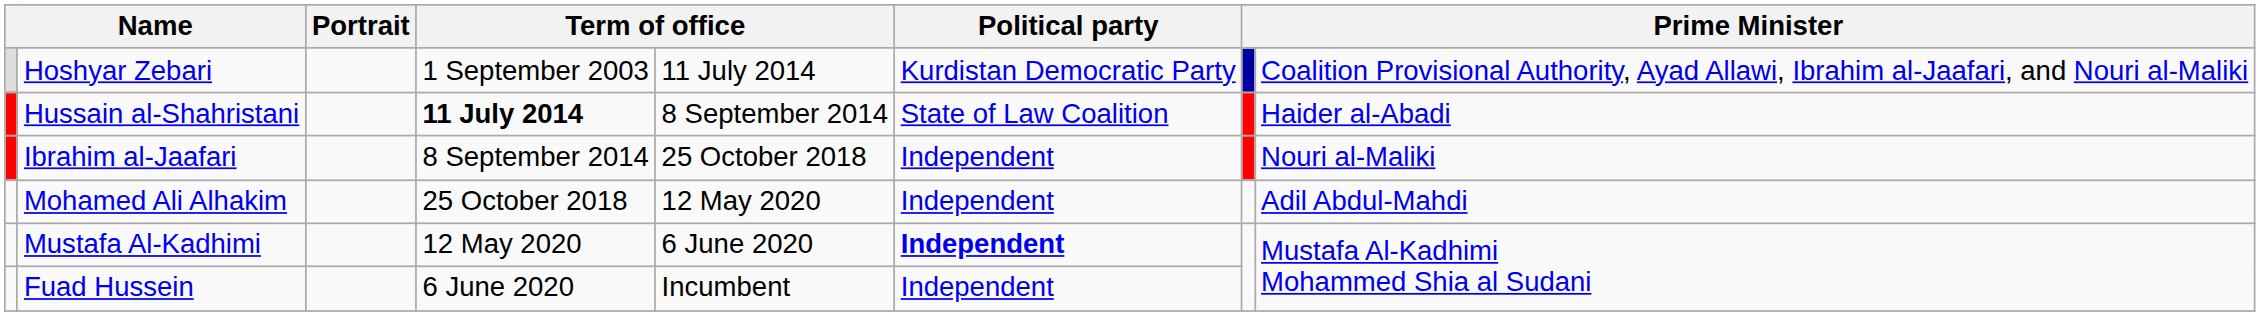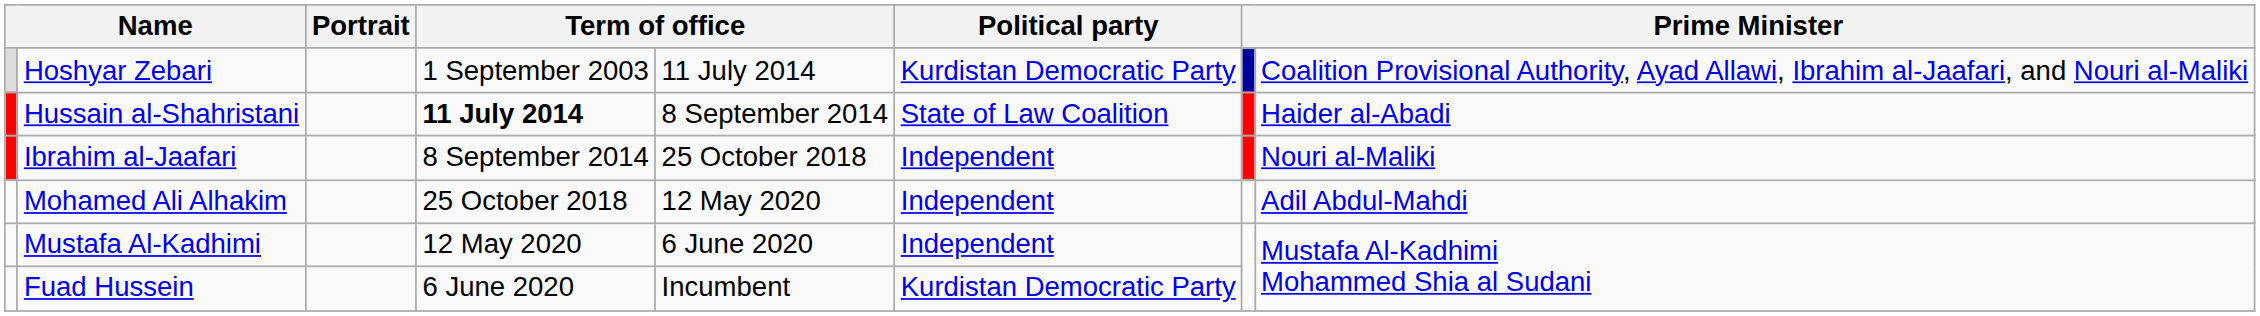 <table class="wikitable">
 <tr>
 <th colspan=2>Name</th>
 <th>Portrait</th>
 <th colspan=2>Term of office</th>
 <th>Political party</th>
 <th colspan=2>Prime Minister</th>
 </tr>
 <tr>
 <td bgcolor="#DDDDDD"></td>
 <td><a href='#'>Hoshyar Zebari</a></td>
 <td></td>
 <td>1 September 2003</td>
 <td>11 July 2014</td>
 <td><a href='#'>Kurdistan Democratic Party</a></td>
 <td rowspan="1" bgcolor="#00009F"></td>
 <td rowspan="1"><a href='#'>Coalition Provisional Authority</a>, <a href='#'>Ayad Allawi</a>, <a href='#'>Ibrahim al-Jaafari</a>, and <a href='#'>Nouri al-Maliki</a></td>
 </tr>
 <tr>
 <td bgcolor="#FF000"></td>
 <td><a href='#'>Hussain al-Shahristani</a> </td>
 <td></td>
 <td><strong>11 July 2014</strong></td>
 <td>8 September 2014</td>
 <td><a href='#'>State of Law Coalition</a></td>
 <td rowspan="1" style="background-color: red"></td>
 <td rowspan="1"><a href='#'>Haider al-Abadi</a></td>
 </tr>
 <tr>
 <td bgcolor="#FF000"></td>
 <td><a href='#'>Ibrahim al-Jaafari</a></td>
 <td></td>
 <td>8 September 2014</td>
 <td>25 October 2018</td>
 <td><a href='#'>Independent</a></td>
 <td rowspan="1" style="background-color: red"></td>
 <td rowspan="1"><a href='#'>Nouri al-Maliki</a></td>
 </tr>
 <tr>
 <td></td>
 <td><a href='#'>Mohamed Ali Alhakim</a></td>
 <td></td>
 <td>25 October 2018</td>
 <td>12 May 2020</td>
 <td><a href='#'>Independent</a></td>
 <td rowspan="1" style="background-color:"></td>
 <td rowspan="1"><a href='#'>Adil Abdul-Mahdi</a></td>
 </tr>
 <tr>
 <td></td>
 <td><a href='#'>Mustafa Al-Kadhimi</a> </td>
 <td></td>
 <td>12 May 2020</td>
 <td>6 June 2020</td>
-<td><strong><a href='#'>Independent</a></strong></td>
+<td><a href='#'>Independent</a></td>
 <td rowspan="2" style="background-color:"></td>
 <td rowspan="2"><a href='#'>Mustafa Al-Kadhimi</a><br><a href='#'>Mohammed Shia al Sudani</a></td>
 </tr>
 <tr>
 <td></td>
 <td><a href='#'>Fuad Hussein</a></td>
 <td></td>
 <td>6 June 2020</td>
 <td>Incumbent</td>
-<td><a href='#'>Independent</a></td>
+<td><a href='#'>Kurdistan Democratic Party</a></td>
 </tr>
 </table>
